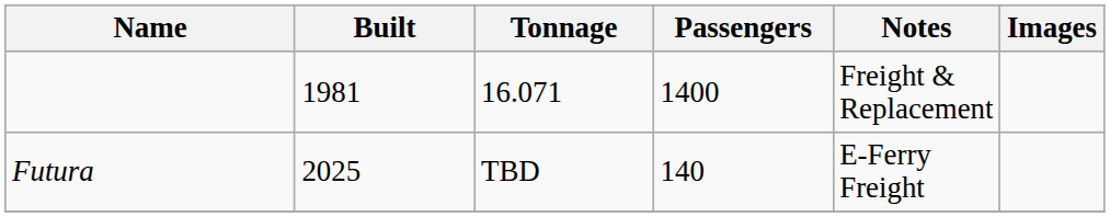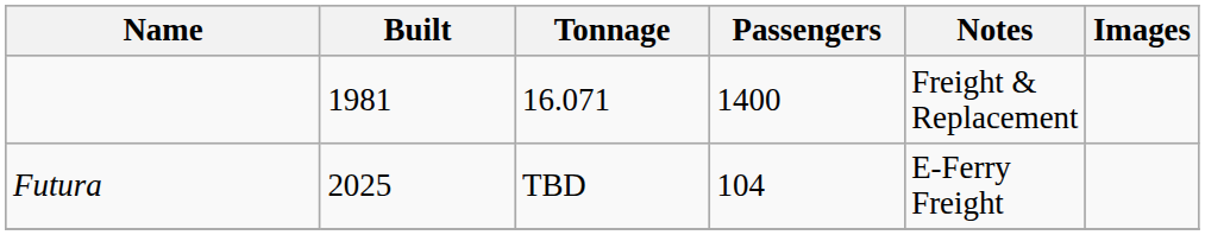 <table class="wikitable sortable" border="1">
 <tr>
 <th scope="col" width="150pt">Name</th>
 <th scope="col" width="90pt">Built</th>
 <th scope="col" width="90pt">Tonnage</th>
 <th scope="col" width="90pt">Passengers</th>
 <th scope="col" class="unsortable">Notes</th>
 <th scope="col" class="unsortable">Images</th>
 </tr>
 <tr>
 <td></td>
 <td>1981</td>
 <td>16.071</td>
 <td>1400</td>
 <td>Freight &<br>Replacement</td>
 <td></td>
 </tr>
 <tr>
 <td><em>Futura</em></td>
 <td>2025</td>
 <td>TBD</td>
-<td>140</td>
+<td>104</td>
 <td>E-Ferry<br>Freight</td>
 <td></td>
 </tr>
 <tr>
 </tr>
 </table>
